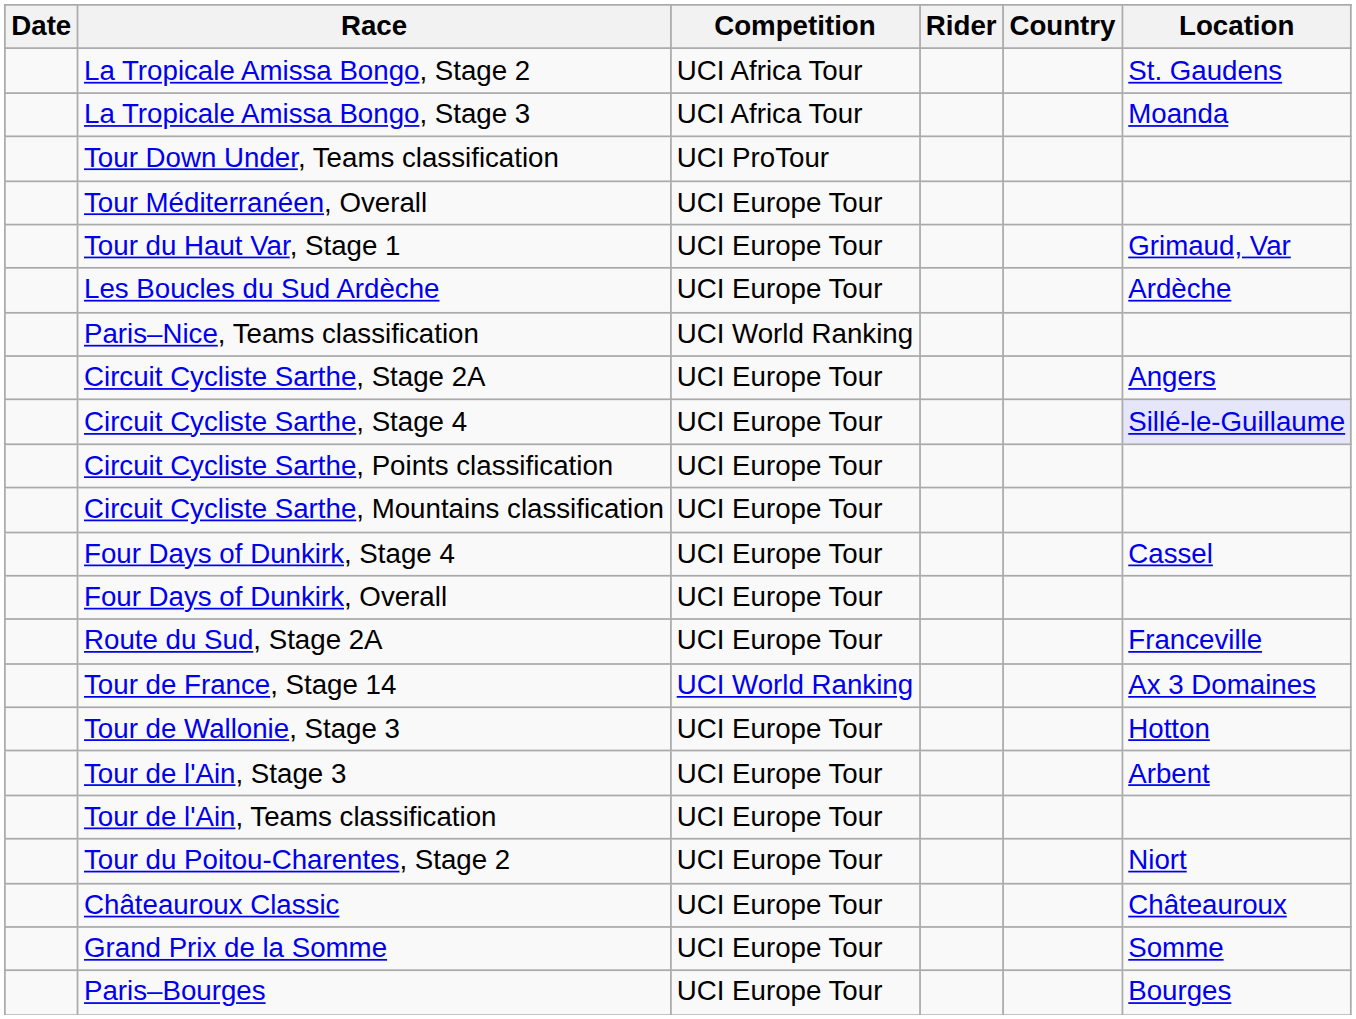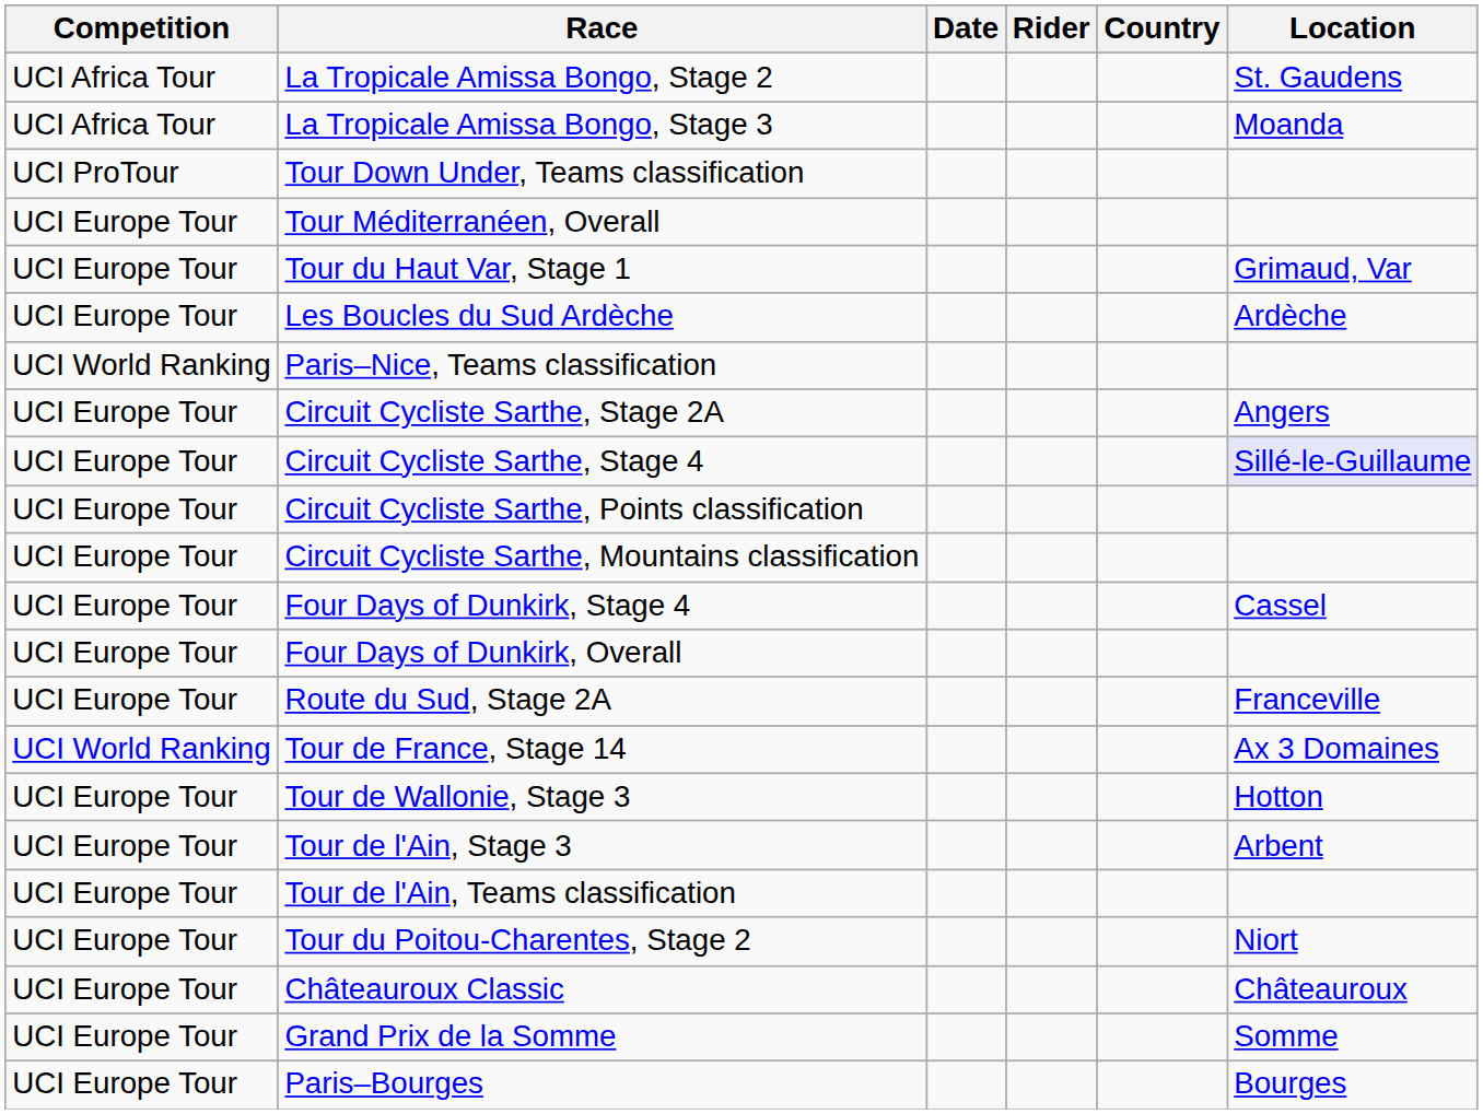 <table class="wikitable sortable">
 <tr>
+<th>Competition</th>
+<th>Race</th>
 <th>Date</th>
-<th>Race</th>
-<th>Competition</th>
 <th>Rider</th>
 <th>Country</th>
 <th>Location</th>
 </tr>
 <tr>
+<td>UCI Africa Tour</td>
+<td><a href='#'>La Tropicale Amissa Bongo</a>, Stage 2</td>
 <td></td>
-<td><a href='#'>La Tropicale Amissa Bongo</a>, Stage 2</td>
-<td>UCI Africa Tour</td>
 <td></td>
 <td></td>
 <td><a href='#'>St. Gaudens</a></td>
 </tr>
 <tr>
+<td>UCI Africa Tour</td>
+<td><a href='#'>La Tropicale Amissa Bongo</a>, Stage 3</td>
 <td></td>
-<td><a href='#'>La Tropicale Amissa Bongo</a>, Stage 3</td>
-<td>UCI Africa Tour</td>
 <td></td>
 <td></td>
 <td><a href='#'>Moanda</a></td>
 </tr>
 <tr>
+<td>UCI ProTour</td>
+<td><a href='#'>Tour Down Under</a>, Teams classification</td>
 <td></td>
-<td><a href='#'>Tour Down Under</a>, Teams classification</td>
-<td>UCI ProTour</td>
 <td align="center"></td>
 <td></td>
 <td></td>
 </tr>
 <tr>
+<td>UCI Europe Tour</td>
+<td><a href='#'>Tour Méditerranéen</a>, Overall</td>
 <td></td>
-<td><a href='#'>Tour Méditerranéen</a>, Overall</td>
-<td>UCI Europe Tour</td>
 <td></td>
 <td></td>
 <td></td>
 </tr>
 <tr>
+<td>UCI Europe Tour</td>
+<td><a href='#'>Tour du Haut Var</a>, Stage 1</td>
 <td></td>
-<td><a href='#'>Tour du Haut Var</a>, Stage 1</td>
-<td>UCI Europe Tour</td>
 <td></td>
 <td></td>
 <td><a href='#'>Grimaud, Var</a></td>
 </tr>
 <tr>
+<td>UCI Europe Tour</td>
+<td><a href='#'>Les Boucles du Sud Ardèche</a></td>
 <td></td>
-<td><a href='#'>Les Boucles du Sud Ardèche</a></td>
-<td>UCI Europe Tour</td>
 <td></td>
 <td></td>
 <td><a href='#'>Ardèche</a></td>
 </tr>
 <tr>
+<td>UCI World Ranking</td>
+<td><a href='#'>Paris–Nice</a>, Teams classification</td>
 <td></td>
-<td><a href='#'>Paris–Nice</a>, Teams classification</td>
-<td>UCI World Ranking</td>
 <td align="center"></td>
 <td></td>
 <td></td>
 </tr>
 <tr>
+<td>UCI Europe Tour</td>
+<td><a href='#'>Circuit Cycliste Sarthe</a>, Stage 2A</td>
 <td></td>
-<td><a href='#'>Circuit Cycliste Sarthe</a>, Stage 2A</td>
-<td>UCI Europe Tour</td>
 <td></td>
 <td></td>
 <td><a href='#'>Angers</a></td>
 </tr>
 <tr>
+<td>UCI Europe Tour</td>
+<td><a href='#'>Circuit Cycliste Sarthe</a>, Stage 4</td>
 <td></td>
-<td><a href='#'>Circuit Cycliste Sarthe</a>, Stage 4</td>
-<td>UCI Europe Tour</td>
 <td></td>
 <td></td>
 <td style="background: lavender;"><a href='#'>Sillé-le-Guillaume</a></td>
 </tr>
 <tr>
+<td>UCI Europe Tour</td>
+<td><a href='#'>Circuit Cycliste Sarthe</a>, Points classification</td>
 <td></td>
-<td><a href='#'>Circuit Cycliste Sarthe</a>, Points classification</td>
-<td>UCI Europe Tour</td>
 <td></td>
 <td></td>
 <td></td>
 </tr>
 <tr>
+<td>UCI Europe Tour</td>
+<td><a href='#'>Circuit Cycliste Sarthe</a>, Mountains classification</td>
 <td></td>
-<td><a href='#'>Circuit Cycliste Sarthe</a>, Mountains classification</td>
-<td>UCI Europe Tour</td>
 <td></td>
 <td></td>
 <td></td>
 </tr>
 <tr>
+<td>UCI Europe Tour</td>
+<td><a href='#'>Four Days of Dunkirk</a>, Stage 4</td>
 <td></td>
-<td><a href='#'>Four Days of Dunkirk</a>, Stage 4</td>
-<td>UCI Europe Tour</td>
 <td></td>
 <td></td>
 <td><a href='#'>Cassel</a></td>
 </tr>
 <tr>
+<td>UCI Europe Tour</td>
+<td><a href='#'>Four Days of Dunkirk</a>, Overall</td>
 <td></td>
-<td><a href='#'>Four Days of Dunkirk</a>, Overall</td>
-<td>UCI Europe Tour</td>
 <td></td>
 <td></td>
 <td></td>
 </tr>
 <tr>
+<td>UCI Europe Tour</td>
+<td><a href='#'>Route du Sud</a>, Stage 2A</td>
 <td></td>
-<td><a href='#'>Route du Sud</a>, Stage 2A</td>
-<td>UCI Europe Tour</td>
 <td></td>
 <td></td>
 <td><a href='#'>Franceville</a></td>
 </tr>
 <tr>
+<td><a href='#'>UCI World Ranking</a></td>
+<td><a href='#'>Tour de France</a>, Stage 14</td>
 <td></td>
-<td><a href='#'>Tour de France</a>, Stage 14</td>
-<td><a href='#'>UCI World Ranking</a></td>
 <td></td>
 <td></td>
 <td><a href='#'>Ax 3 Domaines</a></td>
 </tr>
 <tr>
+<td>UCI Europe Tour</td>
+<td><a href='#'>Tour de Wallonie</a>, Stage 3</td>
 <td></td>
-<td><a href='#'>Tour de Wallonie</a>, Stage 3</td>
-<td>UCI Europe Tour</td>
 <td></td>
 <td></td>
 <td><a href='#'>Hotton</a></td>
 </tr>
 <tr>
+<td>UCI Europe Tour</td>
+<td><a href='#'>Tour de l'Ain</a>, Stage 3</td>
 <td></td>
-<td><a href='#'>Tour de l'Ain</a>, Stage 3</td>
-<td>UCI Europe Tour</td>
 <td></td>
 <td></td>
 <td><a href='#'>Arbent</a></td>
 </tr>
 <tr>
+<td>UCI Europe Tour</td>
+<td><a href='#'>Tour de l'Ain</a>, Teams classification</td>
 <td></td>
-<td><a href='#'>Tour de l'Ain</a>, Teams classification</td>
-<td>UCI Europe Tour</td>
 <td align="center"></td>
 <td></td>
 <td></td>
 </tr>
 <tr>
+<td>UCI Europe Tour</td>
+<td><a href='#'>Tour du Poitou-Charentes</a>, Stage 2</td>
 <td></td>
-<td><a href='#'>Tour du Poitou-Charentes</a>, Stage 2</td>
-<td>UCI Europe Tour</td>
 <td></td>
 <td></td>
 <td><a href='#'>Niort</a></td>
 </tr>
 <tr>
+<td>UCI Europe Tour</td>
+<td><a href='#'>Châteauroux Classic</a></td>
 <td></td>
-<td><a href='#'>Châteauroux Classic</a></td>
-<td>UCI Europe Tour</td>
 <td></td>
 <td></td>
 <td><a href='#'>Châteauroux</a></td>
 </tr>
 <tr>
+<td>UCI Europe Tour</td>
+<td><a href='#'>Grand Prix de la Somme</a></td>
 <td></td>
-<td><a href='#'>Grand Prix de la Somme</a></td>
-<td>UCI Europe Tour</td>
 <td></td>
 <td></td>
 <td><a href='#'>Somme</a></td>
 </tr>
 <tr>
+<td>UCI Europe Tour</td>
+<td><a href='#'>Paris–Bourges</a></td>
 <td></td>
-<td><a href='#'>Paris–Bourges</a></td>
-<td>UCI Europe Tour</td>
 <td></td>
 <td></td>
 <td><a href='#'>Bourges</a></td>
 </tr>
 </table>
